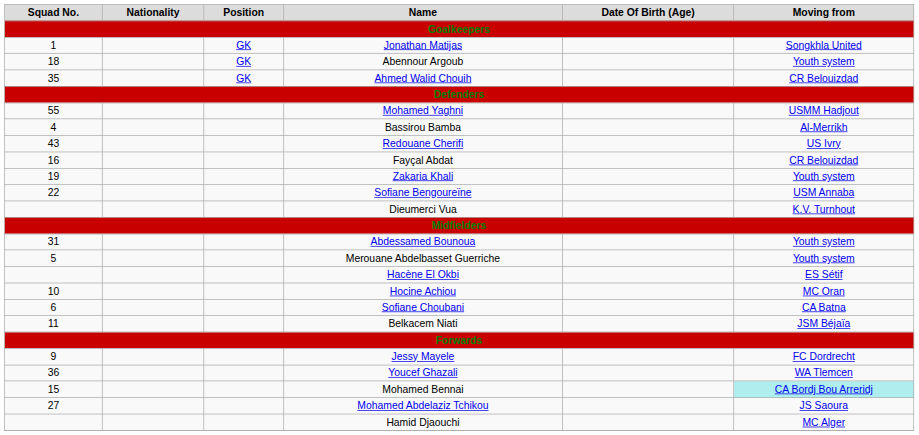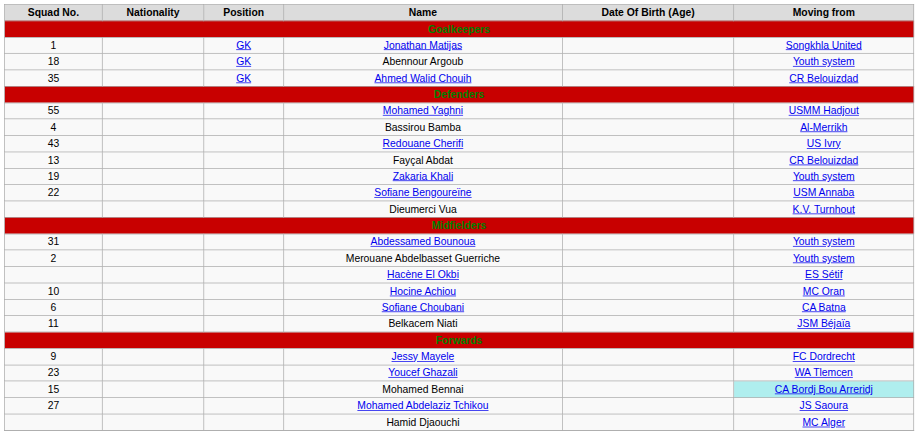 <table class="wikitable"  style="text-align:center; font-size:90%; width:100%;">
 <tr>
 <th style="background:#dcdcdc; color:black; text-align:center;">Squad No.</th>
 <th style="background:#dcdcdc; color:black; text-align:center;">Nationality</th>
 <th style="background:#dcdcdc; color:black; text-align:center;">Position</th>
 <th style="background:#dcdcdc; color:black; text-align:center;">Name</th>
 <th style="background:#dcdcdc; color:black; text-align:center;">Date Of Birth (Age)</th>
 <th style="background:#dcdcdc; color:black; text-align:center;">Moving from</th>
 </tr>
 <tr>
 <th colspan="10" style="background:#C80000; color:green; text-align:center;">Goalkeepers</th>
 </tr>
 <tr>
 <td>1</td>
 <td> </td>
 <td><a href='#'>GK</a></td>
 <td><a href='#'>Jonathan Matijas</a></td>
 <td></td>
 <td> <a href='#'>Songkhla United</a></td>
 </tr>
 <tr>
 <td>18</td>
 <td></td>
 <td><a href='#'>GK</a></td>
 <td>Abennour Argoub</td>
 <td></td>
 <td> <a href='#'>Youth system</a></td>
 </tr>
 <tr>
 <td>35</td>
 <td></td>
 <td><a href='#'>GK</a></td>
 <td><a href='#'>Ahmed Walid Chouih</a></td>
 <td></td>
 <td> <a href='#'>CR Belouizdad</a></td>
 </tr>
 <tr>
 <th colspan="10" style="background:#C80000; color:green; text-align:center;">Defenders</th>
 </tr>
 <tr>
 <td>55</td>
 <td></td>
 <td></td>
 <td><a href='#'>Mohamed Yaghni</a></td>
 <td></td>
 <td> <a href='#'>USMM Hadjout</a></td>
 </tr>
 <tr>
 <td>4</td>
 <td></td>
 <td></td>
 <td>Bassirou Bamba</td>
 <td></td>
 <td> <a href='#'>Al-Merrikh</a></td>
 </tr>
 <tr>
 <td>43</td>
 <td></td>
 <td></td>
 <td><a href='#'>Redouane Cherifi</a></td>
 <td></td>
 <td> <a href='#'>US Ivry</a></td>
 </tr>
 <tr>
-<td>16</td>
+<td>13</td>
 <td></td>
 <td></td>
 <td>Fayçal Abdat</td>
 <td></td>
 <td> <a href='#'>CR Belouizdad</a></td>
 </tr>
 <tr>
 <td>19</td>
 <td></td>
 <td></td>
 <td><a href='#'>Zakaria Khali</a></td>
 <td></td>
 <td> <a href='#'>Youth system</a></td>
 </tr>
 <tr>
 <td>22</td>
 <td></td>
 <td></td>
 <td><a href='#'>Sofiane Bengoureïne</a></td>
 <td></td>
 <td> <a href='#'>USM Annaba</a></td>
 </tr>
 <tr>
 <td></td>
 <td></td>
 <td></td>
 <td>Dieumerci Vua</td>
 <td></td>
 <td> <a href='#'>K.V. Turnhout</a></td>
 </tr>
 <tr>
 <th colspan="10" style="background:#C80000; color:green; text-align:center;">Midfielders</th>
 </tr>
 <tr>
 <td>31</td>
 <td></td>
 <td></td>
 <td><a href='#'>Abdessamed Bounoua</a></td>
 <td></td>
 <td> <a href='#'>Youth system</a></td>
 </tr>
 <tr>
-<td>5</td>
+<td>2</td>
 <td></td>
 <td></td>
 <td>Merouane Abdelbasset Guerriche</td>
 <td></td>
 <td> <a href='#'>Youth system</a></td>
 </tr>
 <tr>
 <td></td>
 <td></td>
 <td></td>
 <td><a href='#'>Hacène El Okbi</a></td>
 <td></td>
 <td> <a href='#'>ES Sétif</a></td>
 </tr>
 <tr>
 <td>10</td>
 <td></td>
 <td></td>
 <td><a href='#'>Hocine Achiou</a></td>
 <td></td>
 <td> <a href='#'>MC Oran</a></td>
 </tr>
 <tr>
 <td>6</td>
 <td></td>
 <td></td>
 <td><a href='#'>Sofiane Choubani</a></td>
 <td></td>
 <td> <a href='#'>CA Batna</a></td>
 </tr>
 <tr>
 <td>11</td>
 <td></td>
 <td></td>
 <td>Belkacem Niati</td>
 <td></td>
 <td> <a href='#'>JSM Béjaïa</a></td>
 </tr>
 <tr>
 <th colspan="10" style="background:#C80000; color:green; text-align:center;">Forwards</th>
 </tr>
 <tr>
 <td>9</td>
 <td></td>
 <td></td>
 <td><a href='#'>Jessy Mayele</a></td>
 <td></td>
 <td> <a href='#'>FC Dordrecht</a></td>
 </tr>
 <tr>
-<td>36</td>
+<td>23</td>
 <td></td>
 <td></td>
 <td><a href='#'>Youcef Ghazali</a></td>
 <td></td>
 <td> <a href='#'>WA Tlemcen</a></td>
 </tr>
 <tr>
 <td>15</td>
 <td></td>
 <td></td>
 <td>Mohamed Bennai</td>
 <td></td>
 <td style="background: paleturquoise;"> <a href='#'>CA Bordj Bou Arreridj</a></td>
 </tr>
 <tr>
 <td>27</td>
 <td></td>
 <td></td>
 <td><a href='#'>Mohamed Abdelaziz Tchikou</a></td>
 <td></td>
 <td> <a href='#'>JS Saoura</a></td>
 </tr>
 <tr>
 <td></td>
 <td></td>
 <td></td>
 <td>Hamid Djaouchi</td>
 <td></td>
 <td> <a href='#'>MC Alger</a></td>
 </tr>
 <tr>
 </tr>
 </table>
